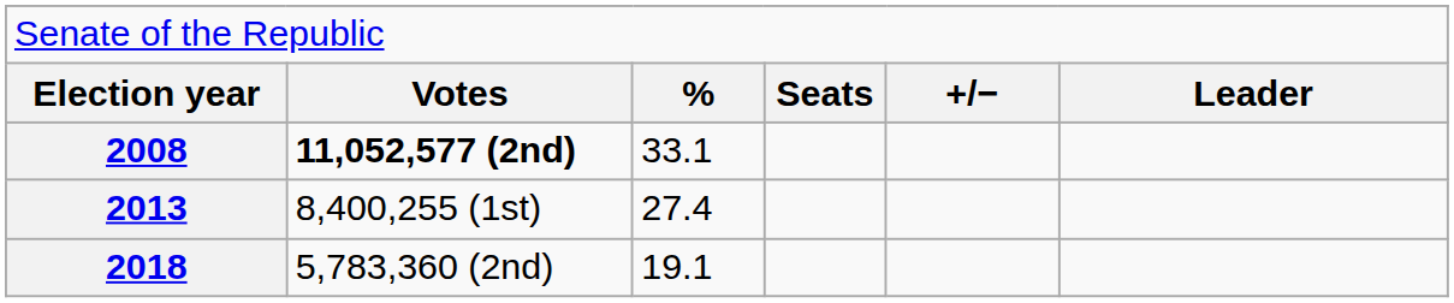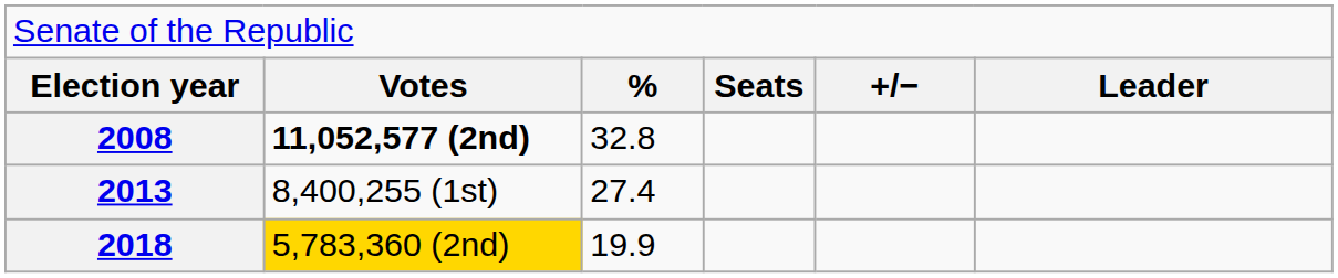 <table class=wikitable style="width:50%; border:1px #AAAAFF solid">
 <tr>
 <td colspan=6><a href='#'>Senate of the Republic</a></td>
 </tr>
 <tr>
 <th width=13%>Election year</th>
 <th width=16%>Votes</th>
 <th width=6%>%</th>
 <th width=1%>Seats</th>
 <th width=8%>+/−</th>
 <th width=18%>Leader</th>
 </tr>
 <tr>
 <th><a href='#'>2008</a></th>
 <td><strong>11,052,577 (2nd)</strong></td>
-<td>33.1</td>
+<td>32.8</td>
 <td></td>
 <td></td>
 <td></td>
 </tr>
 <tr>
 <th><a href='#'>2013</a></th>
 <td>8,400,255 (1st)</td>
 <td>27.4</td>
 <td></td>
 <td></td>
 <td></td>
 </tr>
 <tr>
 <th><a href='#'>2018</a></th>
-<td>5,783,360 (2nd)</td>
-<td>19.1</td>
+<td style="background: gold;">5,783,360 (2nd)</td>
+<td>19.9</td>
 <td></td>
 <td></td>
 <td></td>
 </tr>
 </table>
